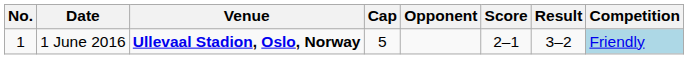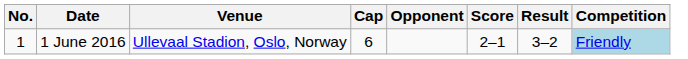 <table class="wikitable sortable">
 <tr>
 <th scope="col">No.</th>
 <th scope="col" data-sort-type="date">Date</th>
 <th scope="col">Venue</th>
 <th scope="col">Cap</th>
 <th scope="col">Opponent</th>
 <th scope="col">Score</th>
 <th scope="col">Result</th>
 <th scope="col">Competition</th>
 </tr>
 <tr>
 <td align="center">1</td>
 <td>1 June 2016</td>
-<td><strong><a href='#'>Ullevaal Stadion</a>, <a href='#'>Oslo</a>, Norway</strong></td>
-<td align="center">5</td>
+<td><a href='#'>Ullevaal Stadion</a>, <a href='#'>Oslo</a>, Norway</td>
+<td align="center">6</td>
 <td></td>
 <td align="center">2–1</td>
 <td align="center">3–2</td>
 <td style="background: lightblue;"><a href='#'>Friendly</a></td>
 </tr>
 </table>
